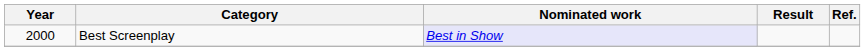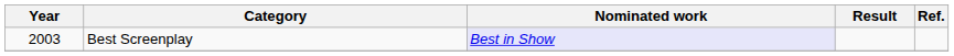 <table class=wikitable>
 <tr>
 <th scope="col" style="width:5em;">Year</th>
 <th scope="col" style="width:26em;">Category</th>
 <th scope="col" style="width:25em;">Nominated work</th>
 <th scope="col" style="width:5em;">Result</th>
 <th>Ref.</th>
 </tr>
 <tr>
-<td style="text-align:center;">2000</td>
+<td style="text-align:center;">2003</td>
 <td>Best Screenplay</td>
 <td style="background: lavender;"><em><a href='#'>Best in Show</a></em></td>
 <td></td>
 <td></td>
 </tr>
 <tr>
 </tr>
 </table>
